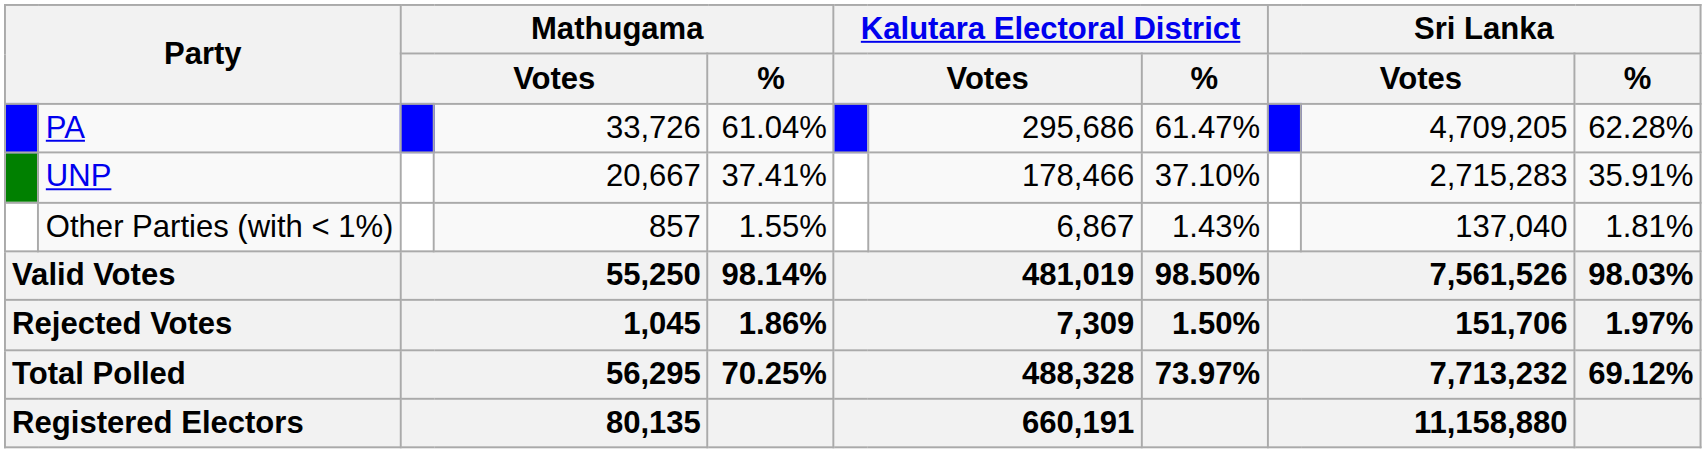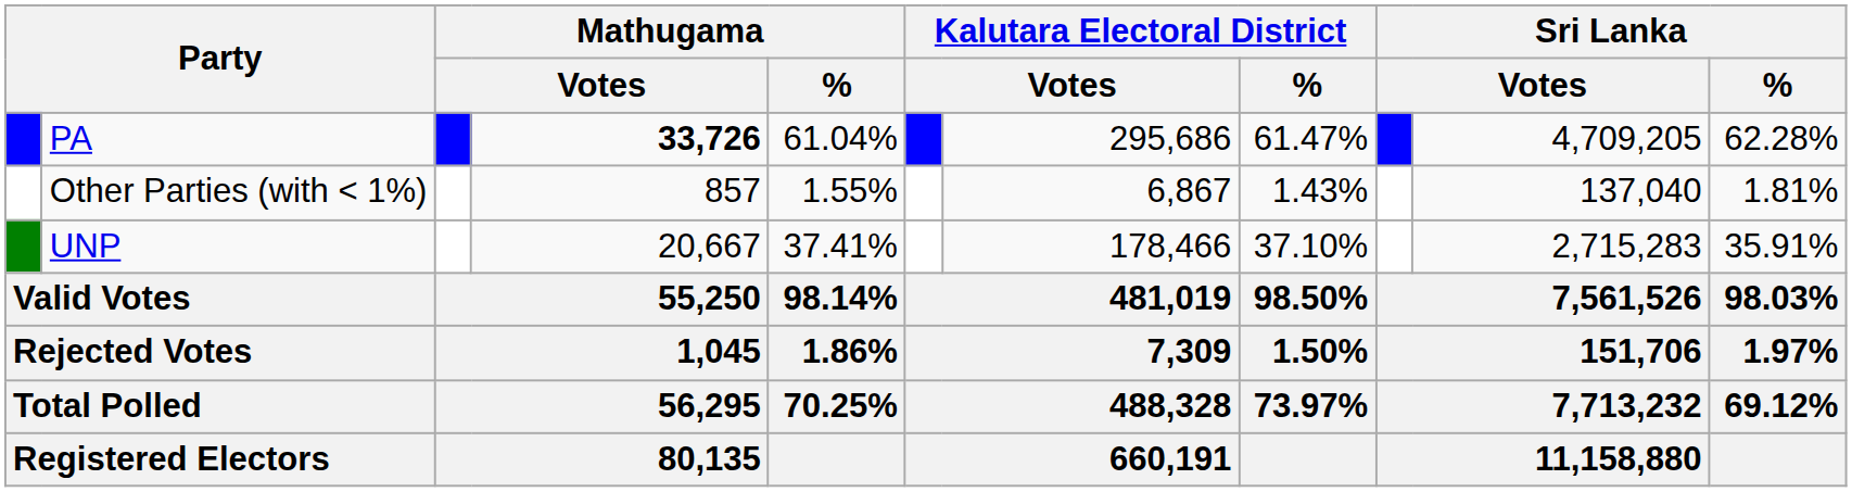 <table class="wikitable">
 <tr>
 <th colspan="2" width="144px"rowspan="2">Party</th>
 <th colspan="3" width="216px">Mathugama</th>
 <th colspan="3" width="216px"><a href='#'>Kalutara Electoral District</a></th>
 <th colspan="3" width="216px">Sri Lanka</th>
 </tr>
 <tr>
 <th colspan="2" width="144px">Votes</th>
 <th>%</th>
 <th colspan="2" width="144px">Votes</th>
 <th>%</th>
 <th colspan="2" width="144px">Votes</th>
 <th>%</th>
 </tr>
 <tr>
 <td style="background-color:blue;" width="10px"></td>
 <td style="text-align:left;"><a href='#'>PA</a></td>
 <td style="background-color:blue;" width="10px"></td>
-<td style="text-align:right;">33,726</td>
+<td style="text-align:right;"><strong>33,726</strong></td>
 <td style="text-align:right;">61.04%</td>
 <td style="background-color:blue;" width="10px"></td>
 <td style="text-align:right;">295,686</td>
 <td style="text-align:right;">61.47%</td>
 <td style="background-color:blue;" width="10px"></td>
 <td style="text-align:right;">4,709,205</td>
 <td style="text-align:right;">62.28%</td>
+</tr>
+<tr>
+<td style="background-color:white;" width="10px"></td>
+<td style="text-align:left;">Other Parties (with < 1%)</td>
+<td style="background-color:white;" width="10px"></td>
+<td style="text-align:right;">857</td>
+<td style="text-align:right;">1.55%</td>
+<td style="background-color:white;" width="10px"></td>
+<td style="text-align:right;">6,867</td>
+<td style="text-align:right;">1.43%</td>
+<td style="background-color:white;" width="10px"></td>
+<td style="text-align:right;">137,040</td>
+<td style="text-align:right;">1.81%</td>
 </tr>
 <tr>
 <td style="background-color:green;" width="10px"></td>
 <td style="text-align:left;"><a href='#'>UNP</a></td>
 <td style="background-color:white;" width="10px"></td>
 <td style="text-align:right;">20,667</td>
 <td style="text-align:right;">37.41%</td>
 <td style="background-color:white;" width="10px"></td>
 <td style="text-align:right;">178,466</td>
 <td style="text-align:right;">37.10%</td>
 <td style="background-color:white;" width="10px"></td>
 <td style="text-align:right;">2,715,283</td>
 <td style="text-align:right;">35.91%</td>
-</tr>
-<tr>
-<td style="background-color:white;" width="10px"></td>
-<td style="text-align:left;">Other Parties (with < 1%)</td>
-<td style="background-color:white;" width="10px"></td>
-<td style="text-align:right;">857</td>
-<td style="text-align:right;">1.55%</td>
-<td style="background-color:white;" width="10px"></td>
-<td style="text-align:right;">6,867</td>
-<td style="text-align:right;">1.43%</td>
-<td style="background-color:white;" width="10px"></td>
-<td style="text-align:right;">137,040</td>
-<td style="text-align:right;">1.81%</td>
 </tr>
 <tr>
 <th colspan="2" width="144px"style="text-align:left;">Valid Votes</th>
 <th style="text-align:right;"colspan="2" width="144px">55,250</th>
 <th style="text-align:right;">98.14%</th>
 <th style="text-align:right;"colspan="2" width="144px">481,019</th>
 <th style="text-align:right;">98.50%</th>
 <th style="text-align:right;"colspan="2" width="144px">7,561,526</th>
 <th style="text-align:right;">98.03%</th>
 </tr>
 <tr>
 <th colspan="2" width="144px"style="text-align:left;">Rejected Votes</th>
 <th style="text-align:right;"colspan="2" width="144px">1,045</th>
 <th style="text-align:right;">1.86%</th>
 <th style="text-align:right;"colspan="2" width="144px">7,309</th>
 <th style="text-align:right;">1.50%</th>
 <th style="text-align:right;"colspan="2" width="144px">151,706</th>
 <th style="text-align:right;">1.97%</th>
 </tr>
 <tr>
 <th colspan="2" width="144px"style="text-align:left;">Total Polled</th>
 <th style="text-align:right;"colspan="2" width="144px">56,295</th>
 <th style="text-align:right;">70.25%</th>
 <th style="text-align:right;"colspan="2" width="144px">488,328</th>
 <th style="text-align:right;">73.97%</th>
 <th style="text-align:right;"colspan="2" width="144px">7,713,232</th>
 <th style="text-align:right;">69.12%</th>
 </tr>
 <tr>
 <th colspan="2" width="144px"style="text-align:left;">Registered Electors</th>
 <th style="text-align:right;"colspan="2" width="144px">80,135</th>
 <th></th>
 <th style="text-align:right;"colspan="2" width="144px">660,191</th>
 <th></th>
 <th style="text-align:right;"colspan="2" width="144px">11,158,880</th>
 <th></th>
 </tr>
 </table>
